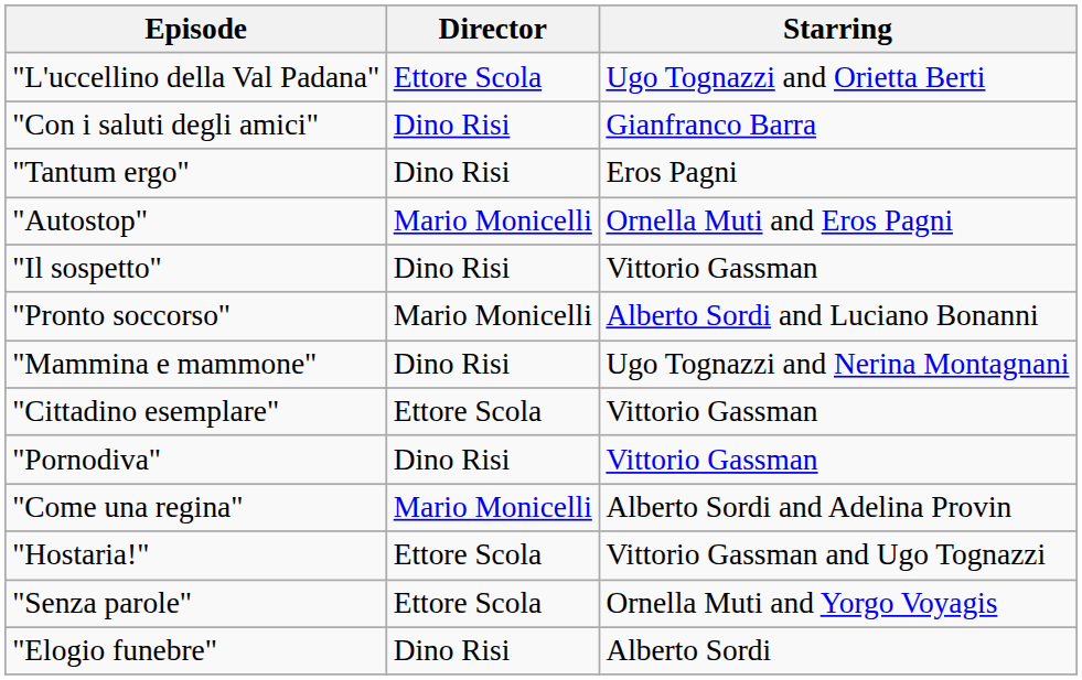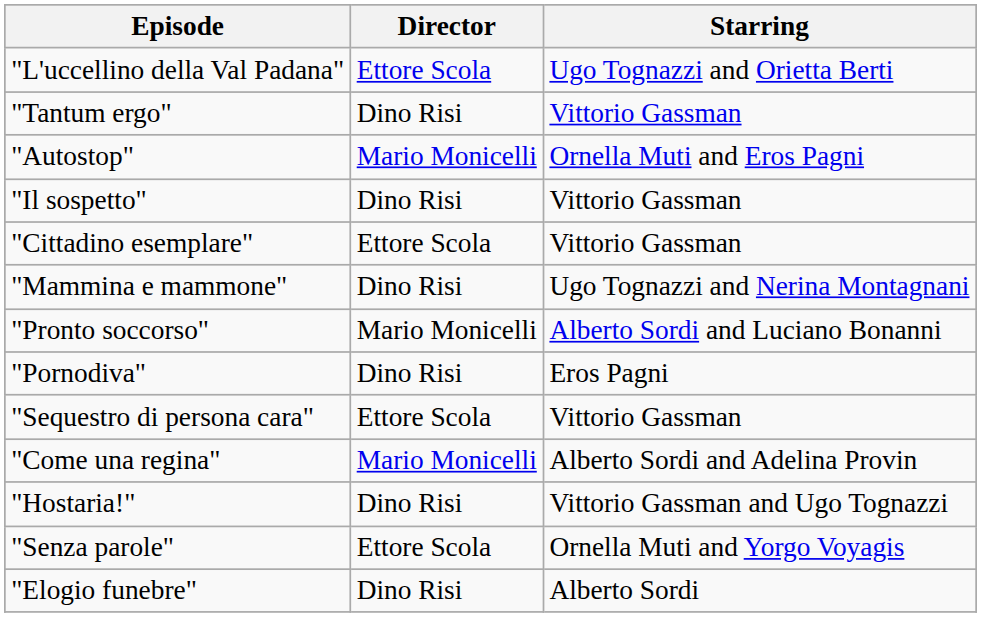 <table class="wikitable">
 <tr>
 <th>Episode</th>
 <th>Director</th>
 <th>Starring</th>
 </tr>
 <tr>
 <td>"L'uccellino della Val Padana"</td>
 <td><a href='#'>Ettore Scola</a></td>
 <td><a href='#'>Ugo Tognazzi</a> and <a href='#'>Orietta Berti</a></td>
 </tr>
 <tr>
-<td>"Con i saluti degli amici"</td>
-<td><a href='#'>Dino Risi</a></td>
-<td><a href='#'>Gianfranco Barra</a></td>
-</tr>
-<tr>
 <td>"Tantum ergo"</td>
 <td>Dino Risi</td>
-<td>Eros Pagni</td>
+<td><a href='#'>Vittorio Gassman</a></td>
 </tr>
 <tr>
 <td>"Autostop"</td>
 <td><a href='#'>Mario Monicelli</a></td>
 <td><a href='#'>Ornella Muti</a> and <a href='#'>Eros Pagni</a></td>
 </tr>
 <tr>
 <td>"Il sospetto"</td>
 <td>Dino Risi</td>
 <td>Vittorio Gassman</td>
 </tr>
 <tr>
-<td>"Pronto soccorso"</td>
-<td>Mario Monicelli</td>
-<td><a href='#'>Alberto Sordi</a> and Luciano Bonanni</td>
+<td>"Cittadino esemplare"</td>
+<td>Ettore Scola</td>
+<td>Vittorio Gassman</td>
 </tr>
 <tr>
 <td>"Mammina e mammone"</td>
 <td>Dino Risi</td>
 <td>Ugo Tognazzi and <a href='#'>Nerina Montagnani</a></td>
 </tr>
 <tr>
-<td>"Cittadino esemplare"</td>
-<td>Ettore Scola</td>
-<td>Vittorio Gassman</td>
+<td>"Pronto soccorso"</td>
+<td>Mario Monicelli</td>
+<td><a href='#'>Alberto Sordi</a> and Luciano Bonanni</td>
 </tr>
 <tr>
 <td>"Pornodiva"</td>
 <td>Dino Risi</td>
-<td><a href='#'>Vittorio Gassman</a></td>
+<td>Eros Pagni</td>
+</tr>
+<tr>
+<td>"Sequestro di persona cara"</td>
+<td>Ettore Scola</td>
+<td>Vittorio Gassman</td>
 </tr>
 <tr>
 <td>"Come una regina"</td>
 <td><a href='#'>Mario Monicelli</a></td>
 <td>Alberto Sordi and Adelina Provin</td>
 </tr>
 <tr>
 <td>"Hostaria!"</td>
-<td>Ettore Scola</td>
+<td>Dino Risi</td>
 <td>Vittorio Gassman and Ugo Tognazzi</td>
 </tr>
 <tr>
 <td>"Senza parole"</td>
 <td>Ettore Scola</td>
 <td>Ornella Muti and <a href='#'>Yorgo Voyagis</a></td>
 </tr>
 <tr>
 <td>"Elogio funebre"</td>
 <td>Dino Risi</td>
 <td>Alberto Sordi</td>
 </tr>
 </table>
